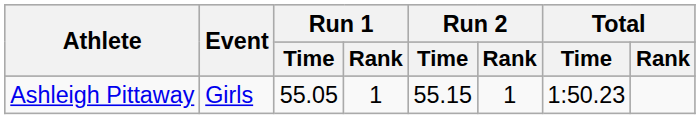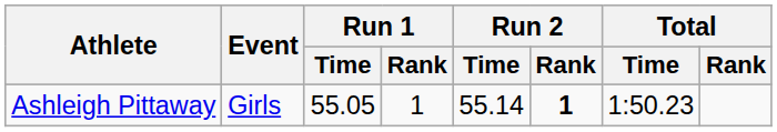 <table class="wikitable" style="font-size:90%">
 <tr>
 <th rowspan="2">Athlete</th>
 <th rowspan="2">Event</th>
 <th colspan="2">Run 1</th>
 <th colspan="2">Run 2</th>
 <th colspan="2">Total</th>
 </tr>
 <tr style="font-size:95%">
 <th>Time</th>
 <th>Rank</th>
 <th>Time</th>
 <th>Rank</th>
 <th>Time</th>
 <th>Rank</th>
 </tr>
 <tr align=center>
 <td align=left><a href='#'>Ashleigh Pittaway</a></td>
 <td align=left><a href='#'>Girls</a></td>
 <td>55.05</td>
 <td>1</td>
-<td>55.15</td>
-<td>1</td>
+<td>55.14</td>
+<td><strong>1</strong></td>
 <td>1:50.23</td>
 <td></td>
 </tr>
 </table>
